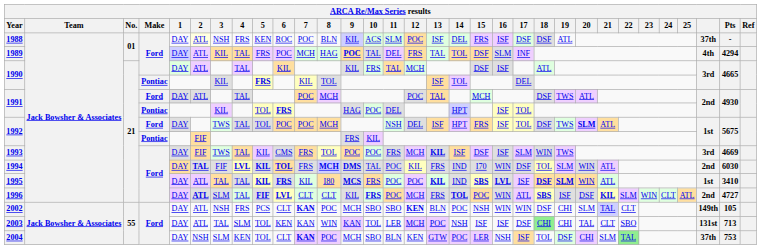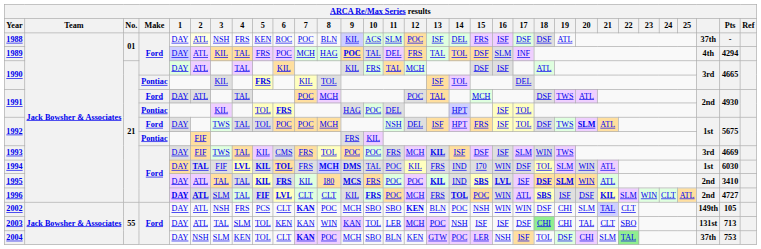 <table class="wikitable" style="text-align:center; font-size:75%">
 <tr>
 <th colspan=47><a href='#'>ARCA Re/Max Series</a> results</th>
 </tr>
 <tr>
 <th>Year</th>
 <th>Team</th>
 <th>No.</th>
 <th>Make</th>
 <th>1</th>
 <th>2</th>
 <th>3</th>
 <th>4</th>
 <th>5</th>
 <th>6</th>
 <th>7</th>
 <th>8</th>
 <th>9</th>
 <th>10</th>
 <th>11</th>
 <th>12</th>
 <th>13</th>
 <th>14</th>
 <th>15</th>
 <th>16</th>
 <th>17</th>
 <th>18</th>
 <th>19</th>
 <th>20</th>
 <th>21</th>
 <th>22</th>
 <th>23</th>
 <th>24</th>
 <th>25</th>
 <th></th>
 <th>Pts</th>
 <th>Ref</th>
 </tr>
 <tr>
 <th><a href='#'>1988</a></th>
 <th rowspan=12><a href='#'>Jack Bowsher & Associates</a></th>
 <th rowspan=2>01</th>
 <th rowspan=3><a href='#'>Ford</a></th>
 <td><a href='#'>DAY</a></td>
 <td style="background: lightyellow;"><a href='#'>ATL</a></td>
 <td><a href='#'>NSH</a></td>
 <td><a href='#'>FRS</a></td>
 <td><a href='#'>KEN</a></td>
 <td><a href='#'>ROC</a></td>
 <td><a href='#'>POC</a></td>
 <td><a href='#'>BLN</a></td>
 <td style="background:#CFCFFF;"><a href='#'>KIL</a><br></td>
 <td style="background:#DFFFDF;"><a href='#'>ACS</a><br></td>
 <td style="background:#DFFFDF;"><a href='#'>SLM</a><br></td>
 <td style="background:#FFDF9F;"><a href='#'>POC</a><br></td>
 <td style="background:#DFFFDF;"><a href='#'>ISF</a><br></td>
 <td style="background:#DFFFDF;"><a href='#'>DEL</a><br></td>
 <td style="background:#EFCFFF;"><a href='#'>FRS</a><br></td>
 <td style="background:#EFCFFF;"><a href='#'>ISF</a><br></td>
 <td style="background:#DFFFDF;"><a href='#'>DSF</a><br></td>
 <td style="background:#DFDFDF;"><a href='#'>DSF</a><br></td>
 <td><a href='#'>ATL</a></td>
 <td colspan=6></td>
 <th>37th</th>
 <th>-</th>
 <th></th>
 </tr>
 <tr>
 <th><a href='#'>1989</a></th>
 <td style="background:#CFCFFF;"><a href='#'>DAY</a><br></td>
 <td style="background:#EFCFFF;"><a href='#'>ATL</a><br></td>
 <td style="background:#FFDF9F;"><a href='#'>KIL</a><br></td>
 <td style="background:#FFDF9F;"><a href='#'>TAL</a><br></td>
 <td style="background:#EFCFFF;"><a href='#'>FRS</a><br></td>
 <td style="background:#EFCFFF;"><a href='#'>POC</a><br></td>
 <td style="background:#DFFFDF;"><a href='#'>MCH</a><br></td>
 <td style="background:#DFFFDF;"><a href='#'>HAG</a><br></td>
 <td style="background:#FFDF9F;"><strong><a href='#'>POC</a><br></strong></td>
 <td style="background:#DFDFDF;"><a href='#'>TAL</a><br></td>
 <td style="background:#EFCFFF;"><a href='#'>DEL</a><br></td>
 <td style="background:#FFDF9F;"><a href='#'>FRS</a><br></td>
 <td style="background:#DFFFDF;"><a href='#'>TAL</a><br></td>
 <td style="background:#FFDF9F;"><a href='#'>TOL</a><br></td>
 <td style="background:#FFDF9F;"><a href='#'>DSF</a><br></td>
 <td style="background:#DFDFDF;"><a href='#'>SLM</a><br></td>
 <td style="background:#EFCFFF;"><a href='#'>INF</a><br></td>
 <td colspan=8></td>
 <th>4th</th>
 <th>4294</th>
 <th></th>
 </tr>
 <tr>
 <th rowspan=2><a href='#'>1990</a></th>
 <th rowspan=10>21</th>
 <td style="background:#DFFFDF;"><a href='#'>DAY</a><br></td>
 <td style="background:#EFCFFF;"><a href='#'>ATL</a><br></td>
 <td></td>
 <td style="background:#EFCFFF;"><a href='#'>TAL</a><br></td>
 <td></td>
 <td style="background:#FFDF9F;"><a href='#'>KIL</a><br></td>
 <td colspan=2></td>
 <td style="background:#DFDFDF;"><a href='#'>KIL</a><br></td>
 <td style="background:#DFFFDF;"><a href='#'>FRS</a><br></td>
 <td style="background:#FFDF9F;"><a href='#'>TAL</a><br></td>
 <td style="background:#DFFFDF;"><a href='#'>MCH</a><br></td>
 <td colspan=2></td>
 <td style="background:#DFDFDF;"><a href='#'>DSF</a><br></td>
 <td style="background:#DFDFDF;"><a href='#'>ISF</a><br></td>
 <td></td>
 <td style="background:#DFFFDF;"><a href='#'>ATL</a><br></td>
 <td colspan=7></td>
 <th rowspan=2>3rd</th>
 <th rowspan=2>4665</th>
 <th rowspan=2></th>
 </tr>
 <tr>
 <th><a href='#'>Pontiac</a></th>
 <td colspan=2></td>
 <td style="background:#DFDFDF;"><a href='#'>KIL</a><br></td>
 <td></td>
 <td style="background:#FFFFBF;"><strong><a href='#'>FRS</a><br></strong></td>
 <td></td>
 <td style="background:#FFFFBF;"><a href='#'>KIL</a><br></td>
 <td style="background:#DFDFDF;"><a href='#'>TOL</a><br></td>
 <td colspan=4></td>
 <td style="background:#FFDF9F;"><a href='#'>ISF</a><br></td>
 <td style="background:#EFCFFF;"><a href='#'>TOL</a><br></td>
 <td colspan=2></td>
 <td style="background:#DFDFDF;"><a href='#'>DEL</a><br></td>
 <td colspan=8></td>
 </tr>
 <tr>
 <th rowspan=2><a href='#'>1991</a></th>
 <th><a href='#'>Ford</a></th>
 <td style="background:#DFDFDF;"><a href='#'>DAY</a><br></td>
 <td style="background:#DFDFDF;"><a href='#'>ATL</a><br></td>
 <td></td>
 <td style="background:#DFDFDF;"><a href='#'>TAL</a><br></td>
 <td colspan=2></td>
 <td style="background:#FFDF9F;"><a href='#'>POC</a><br></td>
 <td style="background:#EFCFFF;"><a href='#'>MCH</a><br></td>
 <td colspan=3></td>
 <td style="background:#DFDFDF;"><a href='#'>POC</a><br></td>
 <td style="background:#FFDF9F;"><a href='#'>TAL</a><br></td>
 <td></td>
 <td style="background:#DFFFDF;"><a href='#'>MCH</a><br></td>
 <td colspan=2></td>
 <td style="background:#DFDFDF;"><a href='#'>DSF</a><br></td>
 <td style="background:#EFCFFF;"><a href='#'>TWS</a><br></td>
 <td style="background:#EFCFFF;"><a href='#'>ATL</a><br></td>
 <td colspan=5></td>
 <th rowspan=2>2nd</th>
 <th rowspan=2>4930</th>
 <th rowspan=2></th>
 </tr>
 <tr>
 <th><a href='#'>Pontiac</a></th>
 <td colspan=2></td>
 <td style="background:#EFCFFF;"><a href='#'>KIL</a><br></td>
 <td></td>
 <td style="background:#FFFFBF;"><a href='#'>TOL</a><br></td>
 <td style="background:#FFFFBF;"><strong><a href='#'>FRS</a></strong><br></td>
 <td colspan=2></td>
 <td style="background:#DFDFDF;"><a href='#'>HAG</a><br></td>
 <td style="background:#DFFFDF;"><a href='#'>POC</a><br></td>
 <td style="background:#DFDFDF;"><a href='#'>DEL</a><br></td>
 <td colspan=2></td>
 <td style="background:#CFCFFF;"><a href='#'>HPT</a><br></td>
 <td></td>
 <td style="background:#FFFFBF;"><a href='#'>ISF</a><br></td>
 <td style="background:#FFFFBF;"><a href='#'>TOL</a><br></td>
 <td colspan=8></td>
 </tr>
 <tr>
 <th rowspan=2><a href='#'>1992</a></th>
 <th><a href='#'>Ford</a></th>
 <td style="background:#DFDFDF;"><a href='#'>DAY</a><br></td>
 <td></td>
 <td style="background:#DFFFDF;"><a href='#'>TWS</a><br></td>
 <td style="background:#DFDFDF;"><a href='#'>TAL</a><br></td>
 <td style="background:#DFDFDF;"><a href='#'>TOL</a><br></td>
 <td style="background:#FFDF9F;"><a href='#'>POC</a><br></td>
 <td style="background:#FFDF9F;"><a href='#'>POC</a><br></td>
 <td style="background:#FFDF9F;"><a href='#'>MCH</a><br></td>
 <td colspan=2></td>
 <td style="background:#DFFFDF;"><a href='#'>NSH</a><br></td>
 <td style="background:#DFDFDF;"><a href='#'>DEL</a><br></td>
 <td style="background:#FFDF9F;"><a href='#'>ISF</a><br></td>
 <td style="background:#EFCFFF;"><a href='#'>HPT</a><br></td>
 <td style="background:#FFDF9F;"><a href='#'>FRS</a><br></td>
 <td style="background:#FFFFBF;"><a href='#'>ISF</a><br></td>
 <td style="background:#FFFFBF;"><a href='#'>TOL</a><br></td>
 <td style="background:#DFDFDF;"><a href='#'>DSF</a><br></td>
 <td style="background:#DFFFDF;"><a href='#'>TWS</a><br></td>
 <td style="background:#EFCFFF;"><strong><a href='#'>SLM</a></strong><br></td>
 <td style="background:#FFDF9F;"><a href='#'>ATL</a><br></td>
 <td colspan=4></td>
 <th rowspan=2>1st</th>
 <th rowspan=2>5675</th>
 <th rowspan=2></th>
 </tr>
 <tr>
 <th><a href='#'>Pontiac</a></th>
 <td></td>
 <td style="background:#FFDF9F;"><a href='#'>FIF</a><br></td>
 <td colspan=6></td>
 <td style="background:#DFDFDF;"><a href='#'>FRS</a><br></td>
 <td style="background:#EFCFFF;"><a href='#'>KIL</a><br></td>
 <td colspan=15></td>
 </tr>
 <tr>
 <th><a href='#'>1993</a></th>
 <th rowspan=4><a href='#'>Ford</a></th>
 <td style="background:#DFDFDF;"><a href='#'>DAY</a><br></td>
 <td style="background:#FFDF9F;"><a href='#'>FIF</a><br></td>
 <td style="background:#DFFFDF;"><a href='#'>TWS</a><br></td>
 <td style="background:#FFDF9F;"><a href='#'>TAL</a><br></td>
 <td style="background:#EFCFFF;"><a href='#'>KIL</a><br></td>
 <td style="background:#DFDFDF;"><a href='#'>CMS</a><br></td>
 <td style="background:#FFDF9F;"><a href='#'>FRS</a><br></td>
 <td style="background:#FFFFBF;"><a href='#'>TOL</a><br></td>
 <td style="background:#FFDF9F;"><a href='#'>POC</a><br></td>
 <td style="background:#DFFFDF;"><a href='#'>POC</a><br></td>
 <td style="background:#DFDFDF;"><a href='#'>FRS</a><br></td>
 <td style="background:#EFCFFF;"><a href='#'>MCH</a><br></td>
 <td style="background:#DFDFDF;"><strong><a href='#'>KIL</a></strong><br></td>
 <td style="background:#FFDF9F;"><a href='#'>ISF</a><br></td>
 <td style="background:#EFCFFF;"><a href='#'>DSF</a><br></td>
 <td style="background:#DFDFDF;"><a href='#'>ISF</a><br></td>
 <td style="background:#EFCFFF;"><a href='#'>SLM</a><br></td>
 <td style="background:#DFDFDF;"><a href='#'>WIN</a><br></td>
 <td style="background:#EFCFFF;"><a href='#'>TWS</a><br></td>
 <td colspan=6></td>
 <th>3rd</th>
 <th>4669</th>
 <th></th>
 </tr>
 <tr>
 <th><a href='#'>1994</a></th>
 <td style="background:#FFDF9F;"><a href='#'>DAY</a><br></td>
 <td style="background:#DFDFDF;"><strong><a href='#'>TAL</a><br></strong></td>
 <td style="background:#DFDFDF;"><a href='#'>FIF</a><br></td>
 <td style="background:#FFFFBF;"><strong><a href='#'>LVL</a></strong><br></td>
 <td style="background:#DFDFDF;"><strong><a href='#'>KIL</a></strong><br></td>
 <td style="background:#FFDF9F;"><strong><a href='#'>TOL</a></strong><br></td>
 <td style="background:#DFDFDF;"><a href='#'>FRS</a><br></td>
 <td style="background:#CFCFFF;"><strong><a href='#'>MCH</a></strong><br></td>
 <td style="background:#DFDFDF;"><strong><a href='#'>DMS</a></strong><br></td>
 <td style="background:#DFDFDF;"><a href='#'>TAL</a><br></td>
 <td style="background:#DFDFDF;"><a href='#'>POC</a><br></td>
 <td style="background:#FFFFBF;"><a href='#'>KIL</a><br></td>
 <td style="background:#DFDFDF;"><a href='#'>FRS</a><br></td>
 <td style="background:#DFDFDF;"><a href='#'>IND</a><br></td>
 <td style="background:#DFDFDF;"><a href='#'>I70</a><br></td>
 <td style="background:#DFDFDF;"><a href='#'>WIN</a><br></td>
 <td style="background:#DFDFDF;"><a href='#'>DSF</a><br></td>
 <td style="background:#FFFFBF;"><a href='#'>TOL</a><br></td>
 <td style="background:#EFCFFF;"><a href='#'>SLM</a><br></td>
 <td style="background:#DFDFDF;"><a href='#'>WIN</a><br></td>
 <td style="background:#EFCFFF;"><a href='#'>ATL</a><br></td>
 <td colspan=4></td>
-<th>2nd</th>
+<th>1st</th>
 <th>6030</th>
 <th></th>
 </tr>
 <tr>
 <th><a href='#'>1995</a></th>
 <td style="background:#EFCFFF;"><a href='#'>DAY</a><br></td>
 <td style="background:#EFCFFF;"><a href='#'>ATL</a><br></td>
 <td style="background:#FFDF9F;"><a href='#'>TAL</a><br></td>
 <td style="background:#DFDFDF;"><a href='#'>TAL</a><br></td>
 <td style="background:#FFFFBF;"><strong><a href='#'>KIL</a></strong><br></td>
 <td style="background:#DFDFDF;"><strong><a href='#'>FRS</a></strong><br></td>
 <td style="background:#DFFFDF;"><a href='#'>KIL</a><br></td>
 <td style="background:#FFDF9F;"><a href='#'>I80</a><br></td>
 <td style="background:#DFDFDF;"><strong><a href='#'>MCS</a></strong><br></td>
 <td style="background:#FFDF9F;"><a href='#'>FRS</a><br></td>
 <td style="background:#DFFFDF;"><a href='#'>POC</a><br></td>
 <td style="background:#EFCFFF;"><a href='#'>POC</a><br></td>
 <td style="background:#DFFFDF;"><strong><a href='#'>KIL</a></strong><br></td>
 <td style="background:#DFDFDF;"><a href='#'>IND</a><br></td>
 <td style="background:#FFFFBF;"><strong><a href='#'>SBS</a></strong><br></td>
 <td style="background:#DFDFDF;"><strong><a href='#'>LVL</a></strong><br></td>
 <td style="background:#EFCFFF;"><a href='#'>ISF</a><br></td>
 <td style="background:#FFDF9F;"><strong><a href='#'>DSF</a><br></strong></td>
 <td style="background:#FFDF9F;"><strong><a href='#'>SLM</a><br></strong></td>
 <td style="background:#FFDF9F;"><a href='#'>WIN</a><br></td>
 <td style="background:#DFFFDF;"><a href='#'>ATL</a><br></td>
 <td colspan=4></td>
-<th>1st</th>
+<th>2nd</th>
 <th>3410</th>
 <th></th>
 </tr>
 <tr>
 <th><a href='#'>1996</a></th>
-<td style="background:#EFCFFF;"><a href='#'>DAY</a><br></td>
+<td style="background:#EFCFFF;"><strong><a href='#'>DAY</a><br></strong></td>
 <td style="background:#DFDFDF;"><strong><a href='#'>ATL</a></strong><br></td>
 <td style="background:#DFDFDF;"><a href='#'>SLM</a><br></td>
 <td style="background:#DFFFDF;"><a href='#'>TAL</a><br></td>
 <td style="background:#DFDFDF;"><strong><a href='#'>FIF</a></strong><br></td>
 <td style="background:#FFFFBF;"><strong><a href='#'>LVL</a></strong><br></td>
 <td style="background:#DFFFDF;"><a href='#'>CLT</a><br></td>
 <td style="background:#DFFFDF;"><a href='#'>CLT</a><br></td>
 <td style="background:#DFDFDF;"><a href='#'>KIL</a><br></td>
 <td style="background:#DFFFDF;"><strong><a href='#'>FRS</a></strong><br></td>
 <td style="background:#FFDF9F;"><a href='#'>POC</a><br></td>
 <td style="background:#EFCFFF;"><a href='#'>MCH</a><br></td>
 <td style="background:#DFDFDF;"><a href='#'>FRS</a><br></td>
 <td style="background:#DFDFDF;"><strong><a href='#'>TOL</a></strong><br></td>
 <td style="background:#FFDF9F;"><a href='#'>POC</a><br></td>
 <td style="background:#DFDFDF;"><a href='#'>WIN</a><br></td>
 <td style="background:#EFCFFF;"><a href='#'>ATL</a><br></td>
 <td style="background:#FFFFBF;"><strong><a href='#'>SBS</a></strong><br></td>
 <td style="background:#DFDFDF;"><a href='#'>ISF</a><br></td>
 <td style="background:#DFDFDF;"><a href='#'>DSF</a><br></td>
 <td style="background:#FFFFBF;"><strong><a href='#'>KIL</a></strong><br></td>
 <td style="background:#EFCFFF;"><a href='#'>SLM</a><br></td>
 <td style="background:#DFFFDF;"><a href='#'>WIN</a><br></td>
 <td style="background:#DFFFDF;"><a href='#'>CLT</a><br></td>
 <td style="background:#FFDF9F;"><a href='#'>ATL</a><br></td>
 <th>2nd</th>
 <th>4727</th>
 <th></th>
 </tr>
 <tr>
 <th><a href='#'>2002</a></th>
 <th rowspan=3><a href='#'>Jack Bowsher & Associates</a></th>
 <th rowspan=3>55</th>
 <th rowspan=3><a href='#'>Ford</a></th>
 <td><a href='#'>DAY</a></td>
 <td><a href='#'>ATL</a></td>
 <td><a href='#'>NSH</a></td>
 <td><a href='#'>FRS</a></td>
 <td><a href='#'>PCS</a></td>
 <td><a href='#'>CLT</a></td>
 <td><strong><a href='#'>KAN</a></strong></td>
 <td><a href='#'>POC</a></td>
 <td><a href='#'>MCH</a></td>
 <td><a href='#'>SBO</a></td>
 <td><a href='#'>SBO</a></td>
 <td><strong><a href='#'>KEN</a></strong></td>
 <td><a href='#'>BLN</a></td>
 <td><a href='#'>POC</a></td>
 <td><a href='#'>NSH</a></td>
 <td><a href='#'>WIN</a></td>
 <td><a href='#'>WIN</a></td>
 <td><a href='#'>DSF</a></td>
 <td><a href='#'>CHI</a></td>
 <td><a href='#'>SLM</a></td>
 <td style="background:#CFCFFF;"><a href='#'>TAL</a><br></td>
 <td><a href='#'>CLT</a></td>
 <td colspan=3></td>
 <th>149th</th>
 <th>105</th>
 <th></th>
 </tr>
 <tr>
 <th><a href='#'>2003</a></th>
 <td><a href='#'>DAY</a></td>
 <td><a href='#'>ATL</a></td>
 <td><a href='#'>TAL</a></td>
 <td><a href='#'>SLM</a></td>
 <td><a href='#'>TOL</a></td>
 <td><a href='#'>KEN</a></td>
 <td><a href='#'>KAN</a></td>
 <td><a href='#'>WIN</a></td>
 <td style="background:#EFCFFF;"><a href='#'>KAN</a><br></td>
 <td><a href='#'>TOL</a></td>
 <td><a href='#'>LER</a></td>
 <td style="background:#EFCFFF;"><a href='#'>MCH</a><br></td>
 <td style="background:#EFCFFF;"><a href='#'>POC</a><br></td>
 <td><a href='#'>NSH</a></td>
 <td><a href='#'>ISF</a></td>
 <td><a href='#'>ISF</a></td>
 <td><a href='#'>DSF</a></td>
 <td style="background: lightgreen;"><a href='#'>CHI</a></td>
 <td><a href='#'>CHI</a></td>
 <td><a href='#'>TAL</a></td>
 <td><a href='#'>CLT</a></td>
 <td><a href='#'>SBO</a></td>
 <td colspan=3></td>
 <th>131st</th>
 <th>713</th>
 <th></th>
 </tr>
 <tr>
 <th><a href='#'>2004</a></th>
 <td><a href='#'>DAY</a></td>
 <td><a href='#'>NSH</a></td>
 <td><a href='#'>SLM</a></td>
 <td><a href='#'>KEN</a></td>
 <td><a href='#'>TOL</a></td>
 <td><a href='#'>CLT</a></td>
 <td style="background:#EFCFFF;"><strong><a href='#'>KAN</a><br></strong></td>
 <td style="background:#EFCFFF;"><a href='#'>POC</a><br></td>
 <td><a href='#'>MCH</a></td>
 <td><a href='#'>SBO</a></td>
 <td><a href='#'>BLN</a></td>
 <td><a href='#'>KEN</a></td>
 <td style="background:#EFCFFF;"><a href='#'>GTW</a><br></td>
 <td style="background:#EFCFFF;"><a href='#'>POC</a><br></td>
 <td style="background:#EFCFFF;"><a href='#'>LER</a><br></td>
 <td><a href='#'>NSH</a></td>
 <td style="background:#FFDF9F;"><a href='#'>ISF</a><br></td>
 <td><a href='#'>TOL</a></td>
 <td style="background:#DFFFDF;"><a href='#'>DSF</a><br></td>
 <td style="background:#EFCFFF;"><a href='#'>CHI</a><br></td>
 <td><a href='#'>SLM</a></td>
 <td style="background: lightgreen;"><a href='#'>TAL</a></td>
 <td colspan=3></td>
 <th>37th</th>
 <th>753</th>
 <th></th>
 </tr>
 </table>
